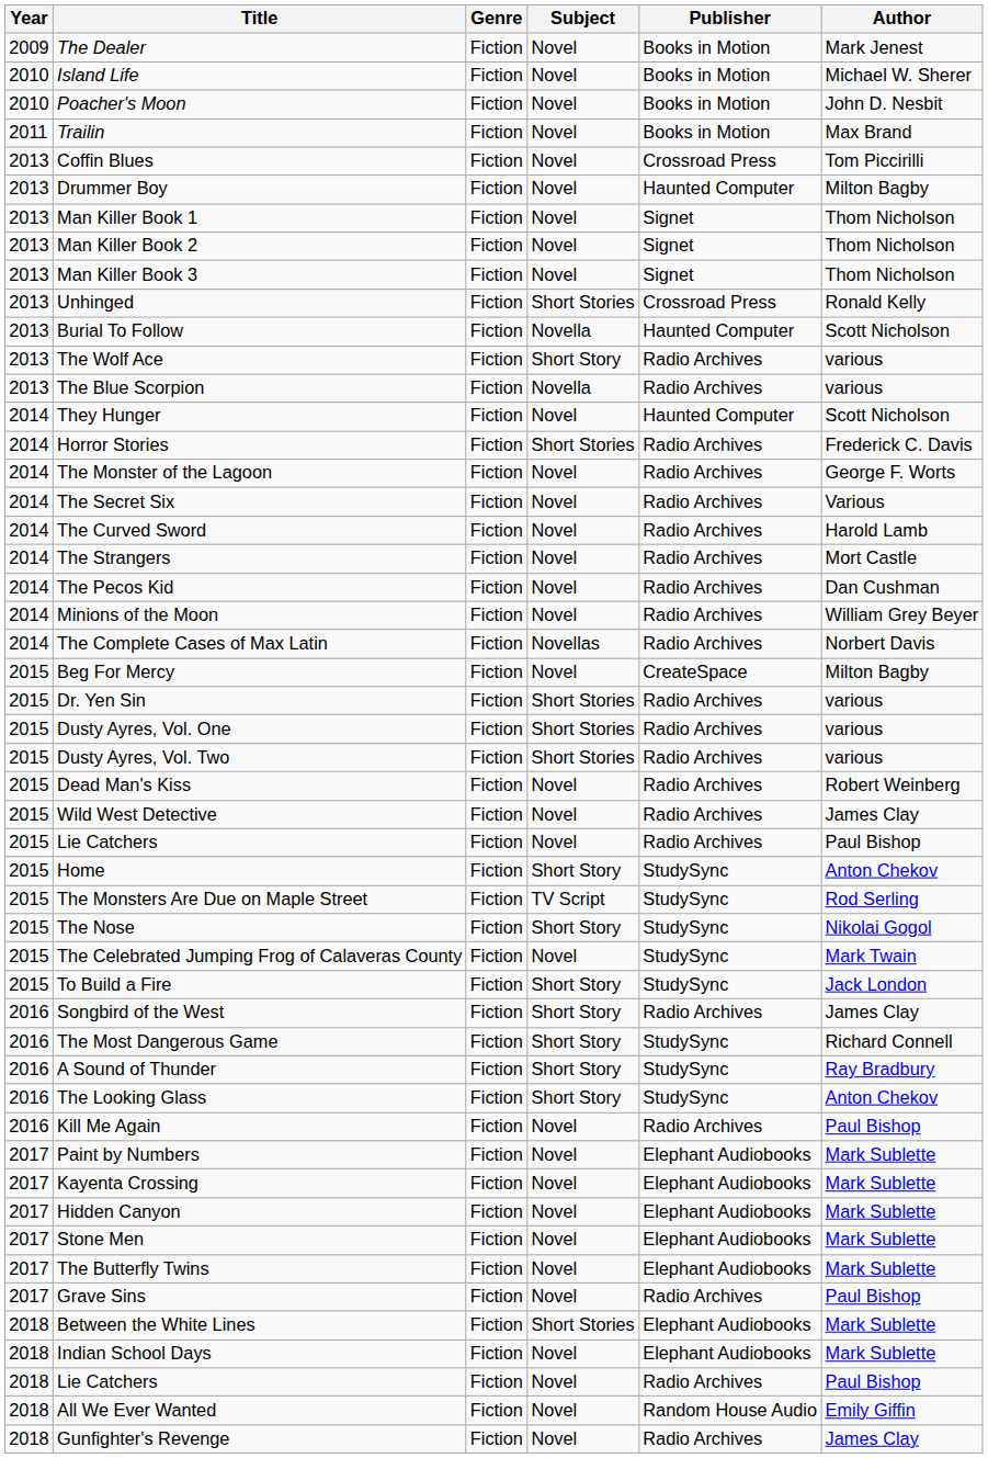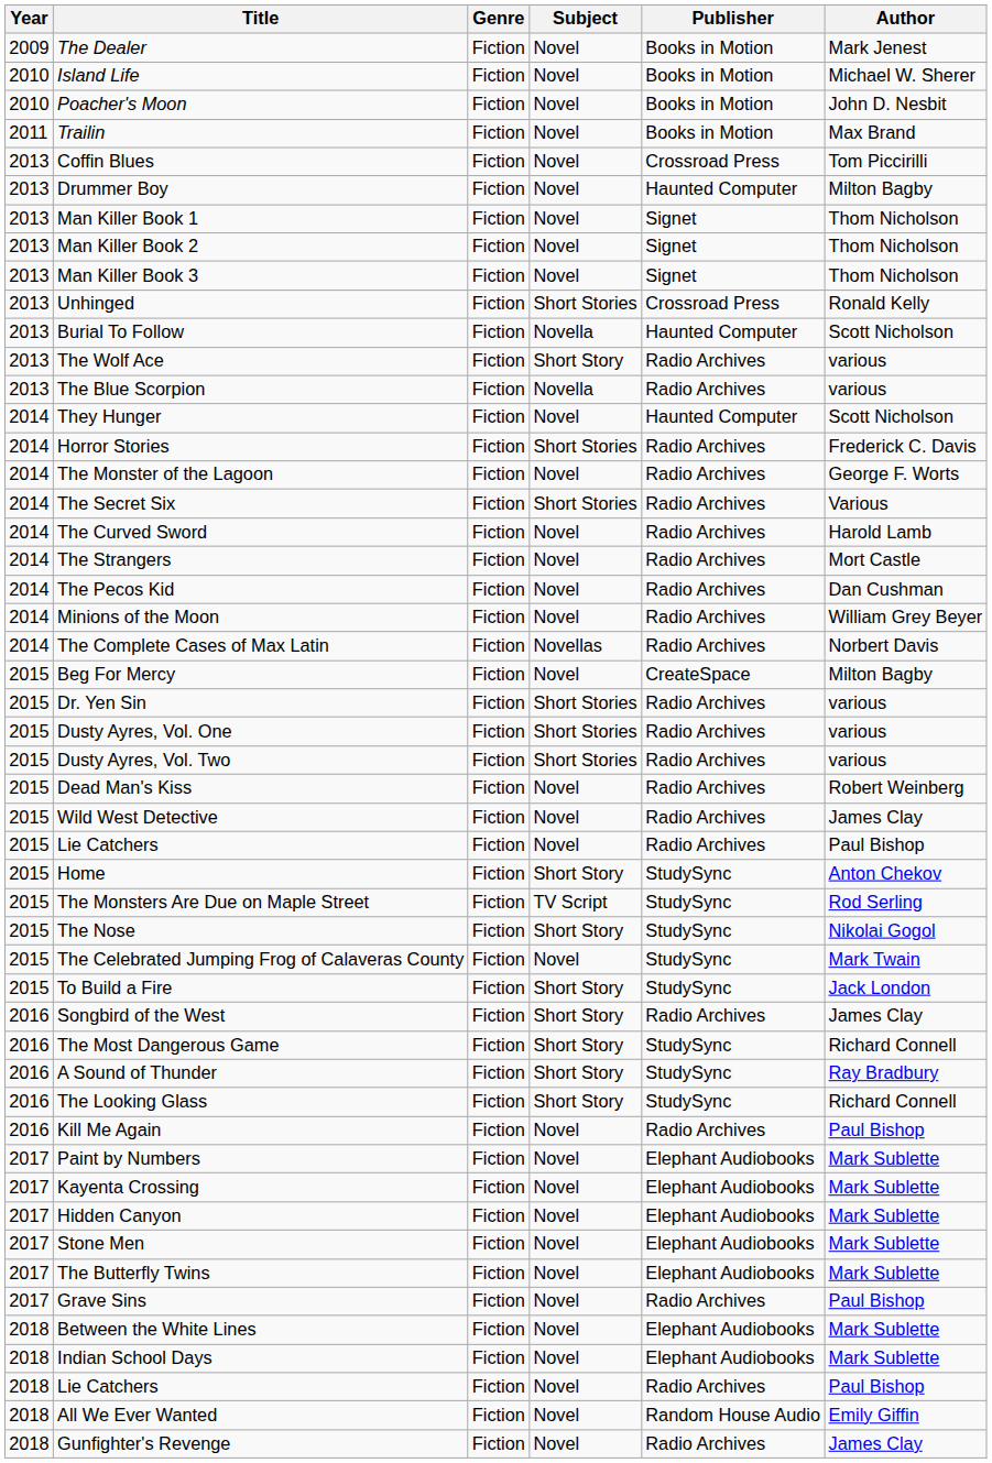 <table class="wikitable sortable">
 <tr>
 <th>Year</th>
 <th>Title</th>
 <th>Genre</th>
 <th>Subject</th>
 <th>Publisher</th>
 <th>Author</th>
 </tr>
 <tr>
 <td>2009</td>
 <td><em>The Dealer</em></td>
 <td>Fiction</td>
 <td>Novel</td>
 <td>Books in Motion</td>
 <td>Mark Jenest</td>
 </tr>
 <tr>
 <td>2010</td>
 <td><em>Island Life</em></td>
 <td>Fiction</td>
 <td>Novel</td>
 <td>Books in Motion</td>
 <td>Michael W. Sherer</td>
 </tr>
 <tr>
 <td>2010</td>
 <td><em>Poacher's Moon</em></td>
 <td>Fiction</td>
 <td>Novel</td>
 <td>Books in Motion</td>
 <td>John D. Nesbit</td>
 </tr>
 <tr>
 <td>2011</td>
 <td><em>Trailin<strong></td>
 <td>Fiction</td>
 <td>Novel</td>
 <td>Books in Motion</td>
 <td>Max Brand</td>
 </tr>
 <tr>
 <td>2013</td>
 <td></em>Coffin Blues<em></td>
 <td>Fiction</td>
 <td>Novel</td>
 <td>Crossroad Press</td>
 <td>Tom Piccirilli</td>
 </tr>
 <tr>
 <td>2013</td>
 <td></em>Drummer Boy<em></td>
 <td>Fiction</td>
 <td>Novel</td>
 <td>Haunted Computer</td>
 <td>Milton Bagby</td>
 </tr>
 <tr>
 <td>2013</td>
 <td></em>Man Killer Book 1<em></td>
 <td>Fiction</td>
 <td>Novel</td>
 <td>Signet</td>
 <td>Thom Nicholson</td>
 </tr>
 <tr>
 <td>2013</td>
 <td></em>Man Killer Book 2<em></td>
 <td>Fiction</td>
 <td>Novel</td>
 <td>Signet</td>
 <td>Thom Nicholson</td>
 </tr>
 <tr>
 <td>2013</td>
 <td></em>Man Killer Book 3<em></td>
 <td>Fiction</td>
 <td>Novel</td>
 <td>Signet</td>
 <td>Thom Nicholson</td>
 </tr>
 <tr>
 <td>2013</td>
 <td></em>Unhinged<em></td>
 <td>Fiction</td>
 <td>Short Stories</td>
 <td>Crossroad Press</td>
 <td>Ronald Kelly</td>
 </tr>
 <tr>
 <td>2013</td>
 <td></em>Burial To Follow<em></td>
 <td>Fiction</td>
 <td>Novella</td>
 <td>Haunted Computer</td>
 <td>Scott Nicholson</td>
 </tr>
 <tr>
 <td>2013</td>
 <td></em>The Wolf Ace<em></td>
 <td>Fiction</td>
 <td>Short Story</td>
 <td>Radio Archives</td>
 <td>various</td>
 </tr>
 <tr>
 <td>2013</td>
 <td></em>The Blue Scorpion<em></td>
 <td>Fiction</td>
 <td>Novella</td>
 <td>Radio Archives</td>
 <td>various</td>
 </tr>
 <tr>
 <td>2014</td>
 <td></em>They Hunger<em></td>
 <td>Fiction</td>
 <td>Novel</td>
 <td>Haunted Computer</td>
 <td>Scott Nicholson</td>
 </tr>
 <tr>
 <td>2014</td>
 <td></em>Horror Stories<em></td>
 <td>Fiction</td>
 <td>Short Stories</td>
 <td>Radio Archives</td>
 <td>Frederick C. Davis</td>
 </tr>
 <tr>
 <td>2014</td>
 <td></em>The Monster of the Lagoon<em></td>
 <td>Fiction</td>
 <td>Novel</td>
 <td>Radio Archives</td>
 <td>George F. Worts</td>
 </tr>
 <tr>
 <td>2014</td>
 <td></em>The Secret Six<em></td>
 <td>Fiction</td>
-<td>Novel</td>
+<td>Short Stories</td>
 <td>Radio Archives</td>
 <td>Various</td>
 </tr>
 <tr>
 <td>2014</td>
 <td></em>The Curved Sword<em></td>
 <td>Fiction</td>
 <td>Novel</td>
 <td>Radio Archives</td>
 <td>Harold Lamb</td>
 </tr>
 <tr>
 <td>2014</td>
 <td></em>The Strangers<em></td>
 <td>Fiction</td>
 <td>Novel</td>
 <td>Radio Archives</td>
 <td>Mort Castle</td>
 </tr>
 <tr>
 <td>2014</td>
 <td></em>The Pecos Kid<em></td>
 <td>Fiction</td>
 <td>Novel</td>
 <td>Radio Archives</td>
 <td>Dan Cushman</td>
 </tr>
 <tr>
 <td>2014</td>
 <td></em>Minions of the Moon<em></td>
 <td>Fiction</td>
 <td>Novel</td>
 <td>Radio Archives</td>
 <td>William Grey Beyer</td>
 </tr>
 <tr>
 <td>2014</td>
 <td></em>The Complete Cases of Max Latin<em></td>
 <td>Fiction</td>
 <td>Novellas</td>
 <td>Radio Archives</td>
 <td>Norbert Davis</td>
 </tr>
 <tr>
 <td>2015</td>
 <td></em>Beg For Mercy<em></td>
 <td>Fiction</td>
 <td>Novel</td>
 <td>CreateSpace</td>
 <td>Milton Bagby</td>
 </tr>
 <tr>
 <td>2015</td>
 <td></em>Dr. Yen Sin<em></td>
 <td>Fiction</td>
 <td>Short Stories</td>
 <td>Radio Archives</td>
 <td>various</td>
 </tr>
 <tr>
 <td>2015</td>
 <td></em>Dusty Ayres, Vol. One<em></td>
 <td>Fiction</td>
 <td>Short Stories</td>
 <td>Radio Archives</td>
 <td>various</td>
 </tr>
 <tr>
 <td>2015</td>
 <td></em>Dusty Ayres, Vol. Two<em></td>
 <td>Fiction</td>
 <td>Short Stories</td>
 <td>Radio Archives</td>
 <td>various</td>
 </tr>
 <tr>
 <td>2015</td>
 <td></em>Dead Man's Kiss<em></td>
 <td>Fiction</td>
 <td>Novel</td>
 <td>Radio Archives</td>
 <td>Robert Weinberg</td>
 </tr>
 <tr>
 <td>2015</td>
 <td></em>Wild West Detective<em></td>
 <td>Fiction</td>
 <td>Novel</td>
 <td>Radio Archives</td>
 <td>James Clay</td>
 </tr>
 <tr>
 <td>2015</td>
 <td></em>Lie Catchers<em></td>
 <td>Fiction</td>
 <td>Novel</td>
 <td>Radio Archives</td>
 <td>Paul Bishop</td>
 </tr>
 <tr>
 <td>2015</td>
 <td></em>Home<em></td>
 <td>Fiction</td>
 <td>Short Story</td>
 <td>StudySync</td>
 <td><a href='#'>Anton Chekov</a></td>
 </tr>
 <tr>
 <td>2015</td>
 <td></em>The Monsters Are Due on Maple Street<em></td>
 <td>Fiction</td>
 <td>TV Script</td>
 <td>StudySync</td>
 <td><a href='#'>Rod Serling</a></td>
 </tr>
 <tr>
 <td>2015</td>
 <td></em>The Nose<em></td>
 <td>Fiction</td>
 <td>Short Story</td>
 <td>StudySync</td>
 <td><a href='#'>Nikolai Gogol</a></td>
 </tr>
 <tr>
 <td>2015</td>
 <td></em>The Celebrated Jumping Frog of Calaveras County<em></td>
 <td>Fiction</td>
 <td>Novel</td>
 <td>StudySync</td>
 <td><a href='#'>Mark Twain</a></td>
 </tr>
 <tr>
 <td>2015</td>
 <td></em>To Build a Fire<em></td>
 <td>Fiction</td>
 <td>Short Story</td>
 <td>StudySync</td>
 <td><a href='#'>Jack London</a></td>
 </tr>
 <tr>
 <td>2016</td>
 <td></em>Songbird of the West<em></td>
 <td>Fiction</td>
 <td>Short Story</td>
 <td>Radio Archives</td>
 <td>James Clay</td>
 </tr>
 <tr>
 <td>2016</td>
 <td></em>The Most Dangerous Game<em></td>
 <td>Fiction</td>
 <td>Short Story</td>
 <td>StudySync</td>
 <td>Richard Connell</td>
 </tr>
 <tr>
 <td>2016</td>
 <td></em>A Sound of Thunder<em></td>
 <td>Fiction</td>
 <td>Short Story</td>
 <td>StudySync</td>
 <td><a href='#'>Ray Bradbury</a></td>
 </tr>
 <tr>
 <td>2016</td>
 <td></em>The Looking Glass<em></td>
 <td>Fiction</td>
 <td>Short Story</td>
 <td>StudySync</td>
-<td><a href='#'>Anton Chekov</a></td>
+<td>Richard Connell</td>
 </tr>
 <tr>
 <td>2016</td>
 <td></em>Kill Me Again<em></td>
 <td>Fiction</td>
 <td>Novel</td>
 <td>Radio Archives</td>
 <td><a href='#'>Paul Bishop</a></td>
 </tr>
 <tr>
 <td>2017</td>
 <td></em>Paint by Numbers<em></td>
 <td>Fiction</td>
 <td>Novel</td>
 <td>Elephant Audiobooks</td>
 <td><a href='#'>Mark Sublette</a></td>
 </tr>
 <tr>
 <td>2017</td>
 <td></em>Kayenta Crossing<em></td>
 <td>Fiction</td>
 <td>Novel</td>
 <td>Elephant Audiobooks</td>
 <td><a href='#'>Mark Sublette</a></td>
 </tr>
 <tr>
 <td>2017</td>
 <td></em>Hidden Canyon<em></td>
 <td>Fiction</td>
 <td>Novel</td>
 <td>Elephant Audiobooks</td>
 <td><a href='#'>Mark Sublette</a></td>
 </tr>
 <tr>
 <td>2017</td>
 <td></em>Stone Men<em></td>
 <td>Fiction</td>
 <td>Novel</td>
 <td>Elephant Audiobooks</td>
 <td><a href='#'>Mark Sublette</a></td>
 </tr>
 <tr>
 <td>2017</td>
 <td></em>The Butterfly Twins<em></td>
 <td>Fiction</td>
 <td>Novel</td>
 <td>Elephant Audiobooks</td>
 <td><a href='#'>Mark Sublette</a></td>
 </tr>
 <tr>
 <td>2017</td>
 <td></em>Grave Sins<em></td>
 <td>Fiction</td>
 <td>Novel</td>
 <td>Radio Archives</td>
 <td><a href='#'>Paul Bishop</a></td>
 </tr>
 <tr>
 <td>2018</td>
 <td></em>Between the White Lines<em></td>
 <td>Fiction</td>
-<td>Short Stories</td>
+<td>Novel</td>
 <td>Elephant Audiobooks</td>
 <td><a href='#'>Mark Sublette</a></td>
 </tr>
 <tr>
 <td>2018</td>
 <td></em>Indian School Days<em></td>
 <td>Fiction</td>
 <td>Novel</td>
 <td>Elephant Audiobooks</td>
 <td><a href='#'>Mark Sublette</a></td>
 </tr>
 <tr>
 <td>2018</td>
 <td></em>Lie Catchers<em></td>
 <td>Fiction</td>
 <td>Novel</td>
 <td>Radio Archives</td>
 <td><a href='#'>Paul Bishop</a></td>
 </tr>
 <tr>
 <td>2018</td>
 <td></em>All We Ever Wanted<em></td>
 <td>Fiction</td>
 <td>Novel</td>
 <td>Random House Audio</td>
 <td><a href='#'>Emily Giffin</a></td>
 </tr>
 <tr>
 <td>2018</td>
 <td></em>Gunfighter's Revenge<em></td>
 <td>Fiction</td>
 <td>Novel</td>
 <td>Radio Archives</td>
 <td><a href='#'>James Clay</a></td>
 </tr>
 </table>
